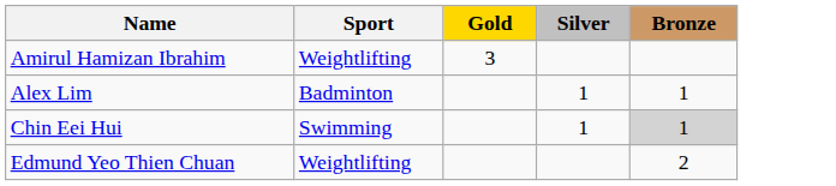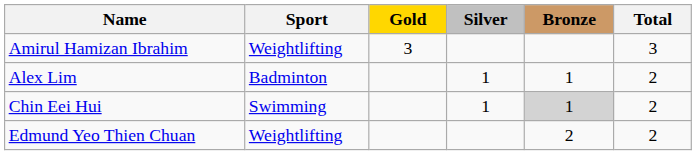 <table class="wikitable sortable" style="text-align:center; font-size:95%">
 <tr>
 <th width=200>Name</th>
 <th width=100>Sport</th>
 <td bgcolor=gold width=60><strong>Gold</strong></td>
 <td bgcolor=silver width=60><strong>Silver</strong></td>
 <td bgcolor=#cc9966 width=70><strong>Bronze</strong></td>
+<th width=60>Total</th>
 </tr>
 <tr>
 <td align=left><a href='#'>Amirul Hamizan Ibrahim</a></td>
 <td align=left><a href='#'>Weightlifting</a></td>
 <td>3</td>
 <td></td>
 <td></td>
+<td>3</td>
 </tr>
 <tr>
 <td align=left><a href='#'>Alex Lim</a></td>
 <td align=left><a href='#'>Badminton</a></td>
 <td></td>
 <td>1</td>
 <td>1</td>
+<td>2</td>
 </tr>
 <tr>
 <td align=left><a href='#'>Chin Eei Hui</a></td>
 <td align=left><a href='#'>Swimming</a></td>
 <td></td>
 <td>1</td>
 <td style="background: lightgrey;">1</td>
+<td>2</td>
 </tr>
 <tr>
 <td align=left><a href='#'>Edmund Yeo Thien Chuan</a></td>
 <td align=left><a href='#'>Weightlifting</a></td>
 <td></td>
 <td></td>
 <td>2</td>
+<td>2</td>
 </tr>
 </table>
